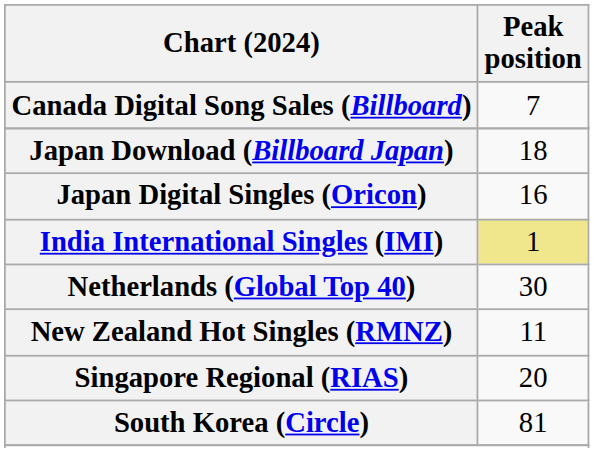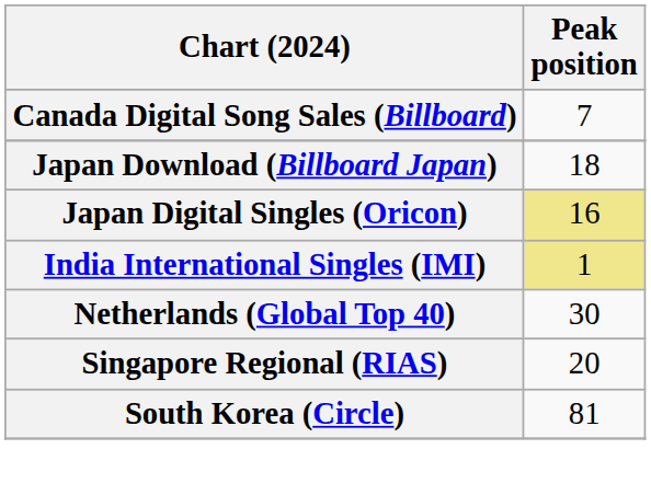 <table class="wikitable sortable plainrowheaders" style="text-align:center">
 <tr>
 <th scope="col">Chart (2024)</th>
 <th scope="col">Peak<br>position</th>
 </tr>
 <tr>
 <th scope="row">Canada Digital Song Sales (<em><a href='#'>Billboard</a></em>)</th>
 <td>7</td>
 </tr>
 <tr>
 </tr>
 <tr>
 <th scope="row">Japan Download (<em><a href='#'>Billboard Japan</a></em>)</th>
 <td>18</td>
 </tr>
 <tr>
 <th scope="row">Japan Digital Singles (<a href='#'>Oricon</a>)</th>
-<td>16</td>
+<td style="background: khaki;">16</td>
 </tr>
 <tr>
 <th scope="row"><a href='#'>India International Singles</a> (<a href='#'>IMI</a>)</th>
 <td style="background: khaki;">1</td>
 </tr>
 <tr>
 <th scope="row">Netherlands (<a href='#'>Global Top 40</a>)</th>
 <td>30</td>
-</tr>
-<tr>
-<th scope="row">New Zealand Hot Singles (<a href='#'>RMNZ</a>)</th>
-<td>11</td>
 </tr>
 <tr>
 <th scope="row">Singapore Regional (<a href='#'>RIAS</a>)</th>
 <td>20</td>
 </tr>
 <tr>
 <th scope="row">South Korea (<a href='#'>Circle</a>)</th>
 <td>81</td>
 </tr>
 <tr>
 </tr>
 <tr>
 </tr>
 <tr>
 </tr>
 </table>
